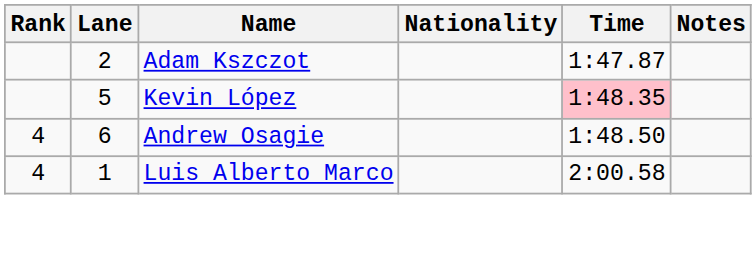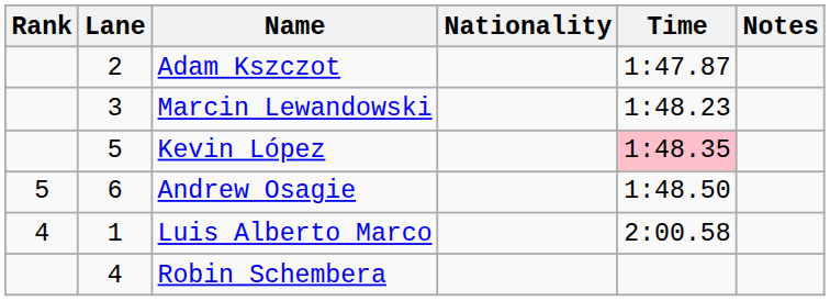 <table class="wikitable sortable" style="text-align:center">
 <tr>
 <th>Rank</th>
 <th>Lane</th>
 <th>Name</th>
 <th>Nationality</th>
 <th>Time</th>
 <th>Notes</th>
 </tr>
 <tr>
 <td></td>
 <td>2</td>
 <td align=left><a href='#'>Adam Kszczot</a></td>
 <td align=left></td>
 <td>1:47.87</td>
 <td></td>
 </tr>
 <tr>
 <td></td>
+<td>3</td>
+<td align=left><a href='#'>Marcin Lewandowski</a></td>
+<td align=left></td>
+<td>1:48.23</td>
+<td></td>
+</tr>
+<tr>
+<td></td>
 <td>5</td>
 <td align=left><a href='#'>Kevin López</a></td>
 <td align=left></td>
 <td style="background: pink;">1:48.35</td>
 <td></td>
 </tr>
 <tr>
-<td>4</td>
+<td>5</td>
 <td>6</td>
 <td align=left><a href='#'>Andrew Osagie</a></td>
 <td align=left></td>
 <td>1:48.50</td>
 <td></td>
 </tr>
 <tr>
 <td>4</td>
 <td>1</td>
 <td align=left><a href='#'>Luis Alberto Marco</a></td>
 <td align=left></td>
 <td>2:00.58</td>
 <td></td>
 </tr>
+<tr>
+<td></td>
+<td>4</td>
+<td align=left><a href='#'>Robin Schembera</a></td>
+<td align=left></td>
+<td></td>
+<td></td>
+</tr>
 </table>
